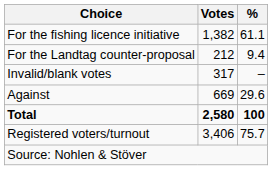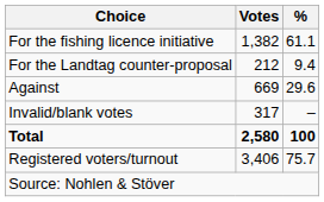 <table class=wikitable style=text-align:right>
 <tr>
 <th>Choice</th>
 <th>Votes</th>
 <th>%</th>
 </tr>
 <tr>
 <td align=left>For the fishing licence initiative</td>
 <td>1,382</td>
 <td>61.1</td>
 </tr>
 <tr>
 <td align=left>For the Landtag counter-proposal</td>
 <td>212</td>
 <td>9.4</td>
 </tr>
 <tr>
+<td align=left>Against</td>
+<td>669</td>
+<td>29.6</td>
+</tr>
+<tr>
 <td align=left>Invalid/blank votes</td>
 <td>317</td>
 <td>–</td>
-</tr>
-<tr>
-<td align=left>Against</td>
-<td>669</td>
-<td>29.6</td>
 </tr>
 <tr>
 <td align=left><strong>Total</strong></td>
 <td><strong>2,580</strong></td>
 <td><strong>100</strong></td>
 </tr>
 <tr>
 <td align=left>Registered voters/turnout</td>
 <td>3,406</td>
 <td>75.7</td>
 </tr>
 <tr>
 <td align=left colspan=3>Source: Nohlen & Stöver</td>
 </tr>
 </table>
